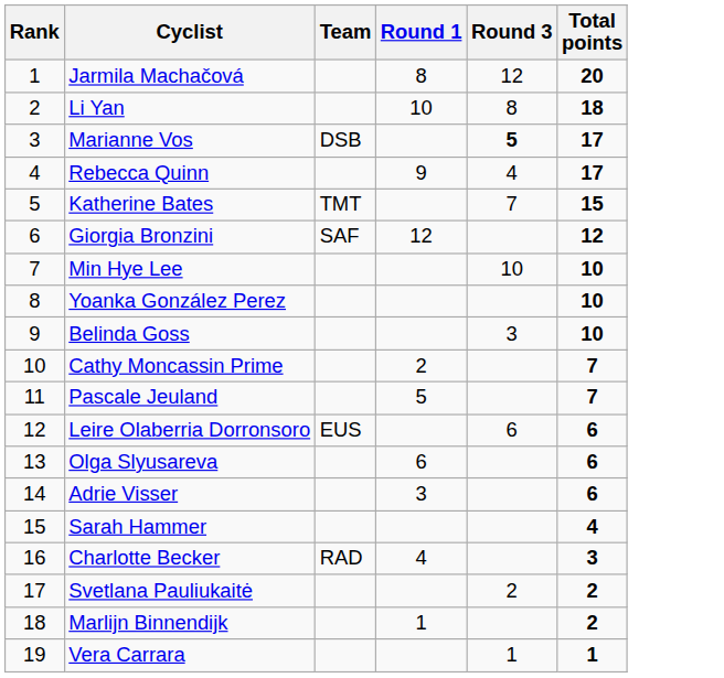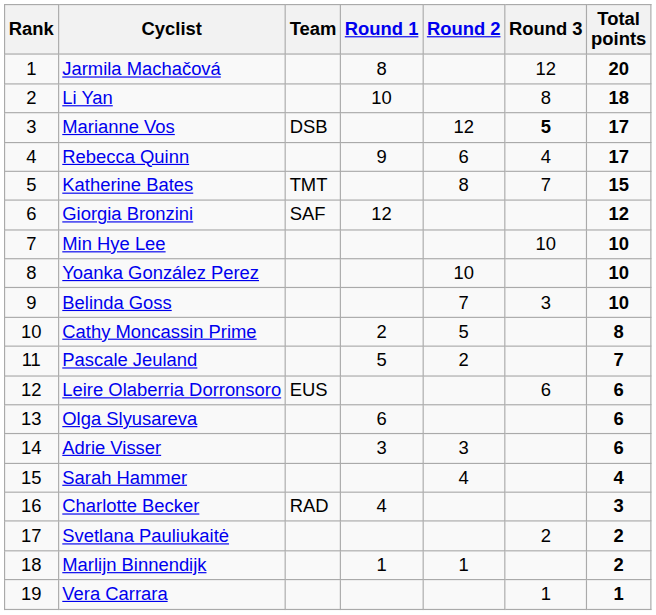 <table class=wikitable sortable style=text-align:center;>
 <tr>
 <th>Rank</th>
 <th class=unsortable>Cyclist</th>
 <th>Team</th>
 <th><a href='#'>Round 1</a></th>
+<th><a href='#'>Round 2</a></th>
 <th>Round 3</th>
 <th>Total<br>points</th>
 </tr>
 <tr>
 <td align=center>1</td>
 <td align=left><a href='#'>Jarmila Machačová</a></td>
 <td align=left></td>
 <td>8</td>
+<td></td>
 <td>12</td>
 <td><strong>20</strong></td>
 </tr>
 <tr>
 <td align=center>2</td>
 <td align=left><a href='#'>Li Yan</a></td>
 <td align=left></td>
 <td>10</td>
+<td></td>
 <td>8</td>
 <td><strong>18</strong></td>
 </tr>
 <tr>
 <td align=center>3</td>
 <td align=left><a href='#'>Marianne Vos</a></td>
 <td align=left>DSB</td>
 <td></td>
+<td>12</td>
 <td><strong>5</strong></td>
 <td><strong>17</strong></td>
 </tr>
 <tr>
 <td align=center>4</td>
 <td align=left><a href='#'>Rebecca Quinn</a></td>
 <td align=left></td>
 <td>9</td>
+<td>6</td>
 <td>4</td>
 <td><strong>17</strong></td>
 </tr>
 <tr>
 <td align=center>5</td>
 <td align=left><a href='#'>Katherine Bates</a></td>
 <td align=left>TMT</td>
 <td></td>
+<td>8</td>
 <td>7</td>
 <td><strong>15</strong></td>
 </tr>
 <tr>
 <td align=center>6</td>
 <td align=left><a href='#'>Giorgia Bronzini</a></td>
 <td align=left>SAF</td>
 <td>12</td>
 <td></td>
+<td></td>
 <td><strong>12</strong></td>
 </tr>
 <tr>
 <td align=center>7</td>
 <td align=left><a href='#'>Min Hye Lee</a></td>
 <td align=left></td>
+<td></td>
 <td></td>
 <td>10</td>
 <td><strong>10</strong></td>
 </tr>
 <tr>
 <td align=center>8</td>
 <td align=left><a href='#'>Yoanka González Perez</a></td>
 <td align=left></td>
 <td></td>
+<td>10</td>
 <td></td>
 <td><strong>10</strong></td>
 </tr>
 <tr>
 <td align=center>9</td>
 <td align=left><a href='#'>Belinda Goss</a></td>
 <td align=left></td>
 <td></td>
+<td>7</td>
 <td>3</td>
 <td><strong>10</strong></td>
 </tr>
 <tr>
 <td align=center>10</td>
 <td align=left><a href='#'>Cathy Moncassin Prime</a></td>
 <td align=left></td>
 <td>2</td>
+<td>5</td>
 <td></td>
-<td><strong>7</strong></td>
+<td><strong>8</strong></td>
 </tr>
 <tr>
 <td align=center>11</td>
 <td align=left><a href='#'>Pascale Jeuland</a></td>
 <td align=left></td>
 <td>5</td>
+<td>2</td>
 <td></td>
 <td><strong>7</strong></td>
 </tr>
 <tr>
 <td align=center>12</td>
 <td align=left><a href='#'>Leire Olaberria Dorronsoro</a></td>
 <td align=left>EUS</td>
+<td></td>
 <td></td>
 <td>6</td>
 <td><strong>6</strong></td>
 </tr>
 <tr>
 <td align=center>13</td>
 <td align=left><a href='#'>Olga Slyusareva</a></td>
 <td align=left></td>
 <td>6</td>
 <td></td>
+<td></td>
 <td><strong>6</strong></td>
 </tr>
 <tr>
 <td align=center>14</td>
 <td align=left><a href='#'>Adrie Visser</a></td>
 <td align=left></td>
+<td>3</td>
 <td>3</td>
 <td></td>
 <td><strong>6</strong></td>
 </tr>
 <tr>
 <td align=center>15</td>
 <td align=left><a href='#'>Sarah Hammer</a></td>
 <td align=left></td>
 <td></td>
+<td>4</td>
 <td></td>
 <td><strong>4</strong></td>
 </tr>
 <tr>
 <td align=center>16</td>
 <td align=left><a href='#'>Charlotte Becker</a></td>
 <td align=left>RAD</td>
 <td>4</td>
 <td></td>
+<td></td>
 <td><strong>3</strong></td>
 </tr>
 <tr>
 <td align=center>17</td>
 <td align=left><a href='#'>Svetlana Pauliukaitė</a></td>
 <td align=left></td>
+<td></td>
 <td></td>
 <td>2</td>
 <td><strong>2</strong></td>
 </tr>
 <tr>
 <td align=center>18</td>
 <td align=left><a href='#'>Marlijn Binnendijk</a></td>
 <td align=left></td>
 <td>1</td>
+<td>1</td>
 <td></td>
 <td><strong>2</strong></td>
 </tr>
 <tr>
 <td align=center>19</td>
 <td align=left><a href='#'>Vera Carrara</a></td>
 <td align=left></td>
 <td></td>
+<td></td>
 <td>1</td>
 <td><strong>1</strong></td>
 </tr>
 </table>
